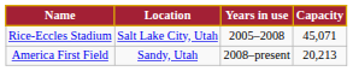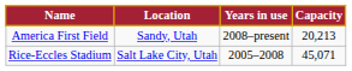 <table class="wikitable" style="text-align:center">
 <tr>
 <th style="background:#A32035; color:#FFF; border:2px solid #DAA900;" scope="col">Name</th>
 <th style="background:#A32035; color:#FFF; border:2px solid #DAA900;" scope="col">Location</th>
 <th style="background:#A32035; color:#FFF; border:2px solid #DAA900;" scope="col">Years in use</th>
 <th style="background:#A32035; color:#FFF; border:2px solid #DAA900;" scope="col">Capacity</th>
 </tr>
 <tr>
+<td><a href='#'>America First Field</a></td>
+<td><a href='#'>Sandy, Utah</a></td>
+<td>2008–present</td>
+<td>20,213</td>
+</tr>
+<tr>
 <td><a href='#'>Rice-Eccles Stadium</a></td>
 <td><a href='#'>Salt Lake City, Utah</a></td>
 <td>2005–2008</td>
 <td>45,071</td>
 </tr>
-<tr>
-<td><a href='#'>America First Field</a></td>
-<td><a href='#'>Sandy, Utah</a></td>
-<td>2008–present</td>
-<td>20,213</td>
-</tr>
 </table>
